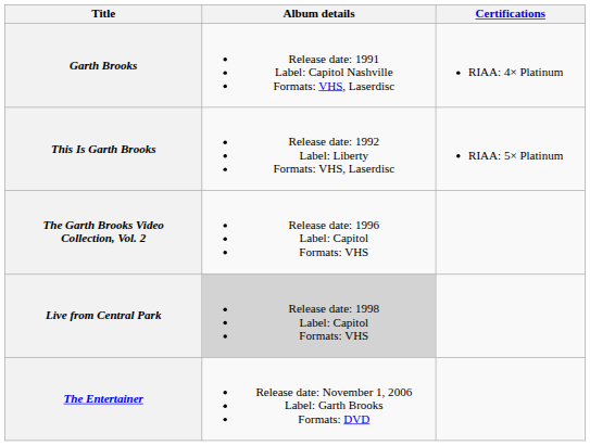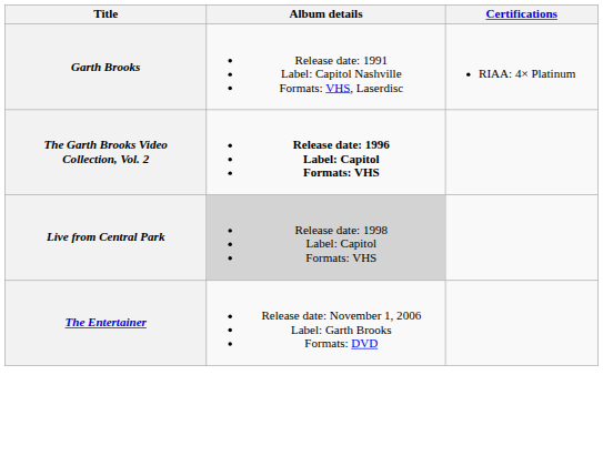 <table class="wikitable plainrowheaders" style="text-align:center;">
 <tr>
 <th style="width:16em;">Title</th>
 <th style="width:19em;">Album details</th>
 <th style="width:12em;"><a href='#'>Certifications</a><br></th>
 </tr>
 <tr>
 <th scope="row"><em>Garth Brooks</em></th>
 <td><br><ul><li>Release date: 1991</li><li>Label: Capitol Nashville</li><li>Formats: <a href='#'>VHS</a>, Laserdisc</li></ul></td>
 <td align="left"><br><ul><li>RIAA: 4× Platinum</li></ul></td>
 </tr>
 <tr>
-<th scope="row"><em>This Is Garth Brooks</em></th>
-<td><br><ul><li>Release date: 1992</li><li>Label: Liberty</li><li>Formats: VHS, Laserdisc</li></ul></td>
-<td align="left"><br><ul><li>RIAA: 5× Platinum</li></ul></td>
-</tr>
-<tr>
 <th scope="row"><em>The Garth Brooks Video<br>Collection, Vol. 2</em></th>
-<td><br><ul><li>Release date: 1996</li><li>Label: Capitol</li><li>Formats: VHS</li></ul></td>
+<td><strong><br><ul><li>Release date: 1996</li><li>Label: Capitol</li><li>Formats: VHS</li></ul></strong></td>
 <td></td>
 </tr>
 <tr>
 <th scope="row"><em>Live from Central Park</em></th>
 <td style="background: lightgrey;"><br><ul><li>Release date: 1998</li><li>Label: Capitol</li><li>Formats: VHS</li></ul></td>
 <td></td>
 </tr>
 <tr>
 <th scope="row"><em><a href='#'>The Entertainer</a></em></th>
 <td><br><ul><li>Release date: November 1, 2006</li><li>Label: Garth Brooks</li><li>Formats: <a href='#'>DVD</a></li></ul></td>
 <td></td>
 </tr>
 </table>
